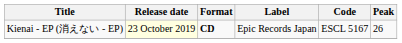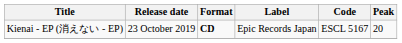 <table class="wikitable">
 <tr>
 <th>Title</th>
 <th>Release date</th>
 <th>Format</th>
 <th>Label</th>
 <th>Code</th>
 <th>Peak</th>
 </tr>
 <tr>
 <td>Kienai - EP (消えない - EP)</td>
-<td style="background: lightyellow;">23 October 2019</td>
+<td>23 October 2019</td>
 <td><strong>CD</strong></td>
 <td>Epic Records Japan</td>
 <td>ESCL 5167</td>
-<td>26</td>
+<td>20</td>
 </tr>
 <tr>
 </tr>
 </table>
